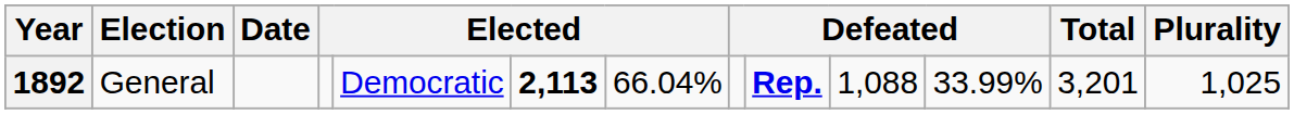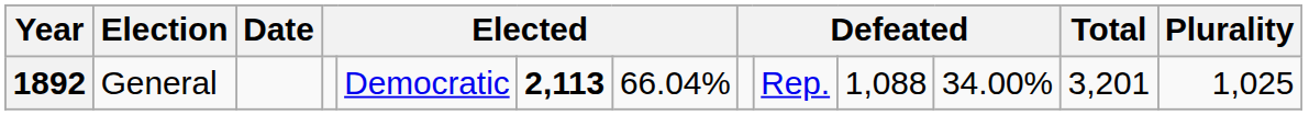 <table class=wikitable>
 <tr>
 <th>Year</th>
 <th>Election</th>
 <th>Date</th>
 <th ! colspan="4">Elected</th>
 <th ! colspan="4">Defeated</th>
 <th>Total</th>
 <th>Plurality</th>
 </tr>
 <tr>
 <th valign="top">1892</th>
 <td valign="top">General</td>
 <td valign="top"></td>
 <td valign="top"></td>
 <td valign="top" ><a href='#'>Democratic</a></td>
 <td valign="top" align="right"><strong>2,113</strong></td>
 <td valign="top" align="right">66.04%</td>
 <td valign="top"></td>
-<td valign="top" ><strong><a href='#'>Rep.</a></strong></td>
+<td valign="top" ><a href='#'>Rep.</a></td>
 <td valign="top" align="right">1,088</td>
-<td valign="top" align="right">33.99%</td>
+<td valign="top" align="right">34.00%</td>
 <td valign="top" align="right">3,201</td>
 <td valign="top" align="right">1,025</td>
 </tr>
 </table>
